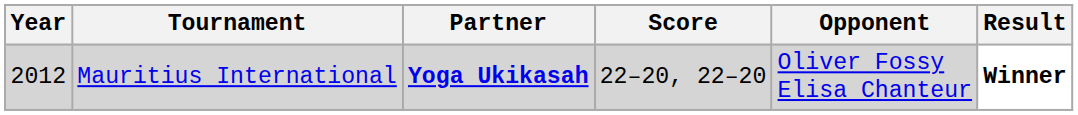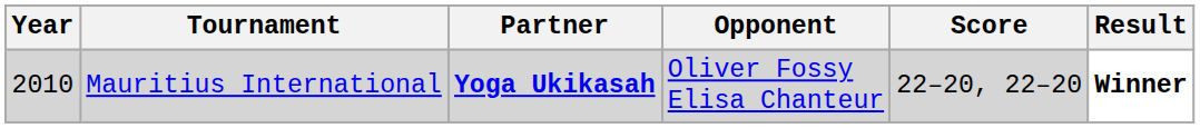 <table class="sortable wikitable" style="font-size: 90%;">
 <tr>
 <th>Year</th>
 <th>Tournament</th>
 <th>Partner</th>
+<th>Opponent</th>
 <th>Score</th>
-<th>Opponent</th>
 <th>Result</th>
 </tr>
 <tr style="background:#D5D5D5">
-<td align="center">2012</td>
+<td align="center">2010</td>
 <td align="left"><a href='#'>Mauritius International</a></td>
 <td align="left"><strong> <a href='#'>Yoga Ukikasah</a></strong></td>
+<td align="left"> <a href='#'>Oliver Fossy</a><br> <a href='#'>Elisa Chanteur</a></td>
 <td align="left">22–20, 22–20</td>
-<td align="left"> <a href='#'>Oliver Fossy</a><br> <a href='#'>Elisa Chanteur</a></td>
 <td style="text-align:left; background:white"> <strong>Winner</strong></td>
 </tr>
 </table>
